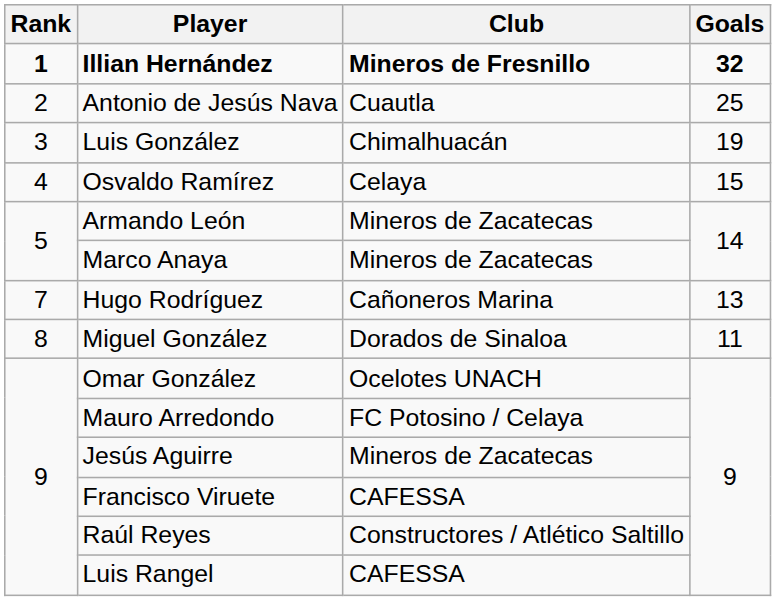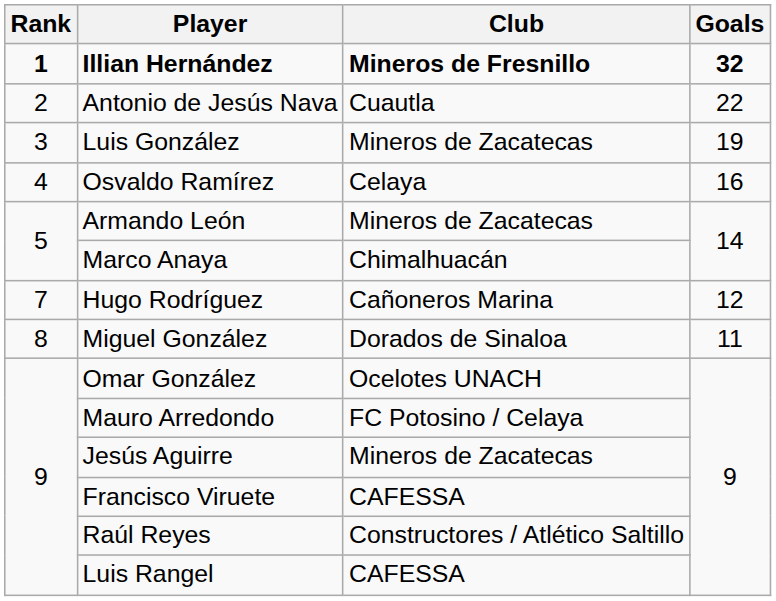 <table class="wikitable">
 <tr>
 <th>Rank</th>
 <th>Player</th>
 <th>Club</th>
 <th>Goals</th>
 </tr>
 <tr>
 <td align=center rowspan=1><strong>1</strong></td>
 <td> <strong>Illian Hernández</strong></td>
 <td><strong>Mineros de Fresnillo</strong></td>
 <td align=center rowspan=1><strong>32</strong></td>
 </tr>
 <tr>
 <td align=center rowspan=1>2</td>
 <td> Antonio de Jesús Nava</td>
 <td>Cuautla</td>
-<td align=center rowspan=1>25</td>
+<td align=center rowspan=1>22</td>
 </tr>
 <tr>
 <td align=center rowspan=1>3</td>
 <td> Luis González</td>
-<td>Chimalhuacán</td>
+<td>Mineros de Zacatecas</td>
 <td align=center rowspan=1>19</td>
 </tr>
 <tr>
 <td align=center rowspan=1>4</td>
 <td> Osvaldo Ramírez</td>
 <td>Celaya</td>
-<td align=center rowspan=1>15</td>
+<td align=center rowspan=1>16</td>
 </tr>
 <tr>
 <td align=center rowspan=2>5</td>
 <td> Armando León</td>
 <td>Mineros de Zacatecas</td>
 <td align=center rowspan=2>14</td>
 </tr>
 <tr>
 <td> Marco Anaya</td>
-<td>Mineros de Zacatecas</td>
+<td>Chimalhuacán</td>
 </tr>
 <tr>
 <td align=center rowspan=1>7</td>
 <td> Hugo Rodríguez</td>
 <td>Cañoneros Marina</td>
-<td align=center rowspan=1>13</td>
+<td align=center rowspan=1>12</td>
 </tr>
 <tr>
 <td align=center rowspan=1>8</td>
 <td> Miguel González</td>
 <td>Dorados de Sinaloa</td>
 <td align=center rowspan=1>11</td>
 </tr>
 <tr>
 <td align=center rowspan=6>9</td>
 <td> Omar González</td>
 <td>Ocelotes UNACH</td>
 <td align=center rowspan=6>9</td>
 </tr>
 <tr>
 <td> Mauro Arredondo</td>
 <td>FC Potosino / Celaya</td>
 </tr>
 <tr>
 <td> Jesús Aguirre</td>
 <td>Mineros de Zacatecas</td>
 </tr>
 <tr>
 <td> Francisco Viruete</td>
 <td>CAFESSA</td>
 </tr>
 <tr>
 <td> Raúl Reyes</td>
 <td>Constructores / Atlético Saltillo</td>
 </tr>
 <tr>
 <td> Luis Rangel</td>
 <td>CAFESSA</td>
 </tr>
 </table>
